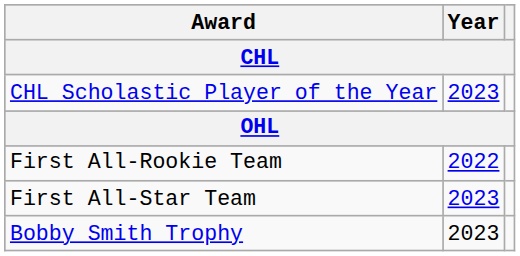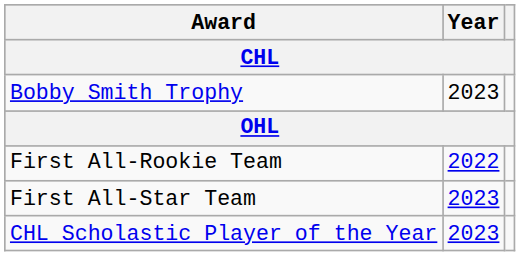 <table class="wikitable">
 <tr>
 <th>Award</th>
 <th>Year</th>
 <th></th>
 </tr>
 <tr>
 <th colspan="3"><a href='#'>CHL</a></th>
 </tr>
 <tr>
-<td><a href='#'>CHL Scholastic Player of the Year</a></td>
-<td><a href='#'>2023</a></td>
+<td><a href='#'>Bobby Smith Trophy</a></td>
+<td>2023</td>
 <td></td>
 </tr>
 <tr>
 <th colspan="3"><a href='#'>OHL</a></th>
 </tr>
 <tr>
 <td>First All-Rookie Team</td>
 <td><a href='#'>2022</a></td>
 <td></td>
 </tr>
 <tr>
 <td>First All-Star Team</td>
 <td><a href='#'>2023</a></td>
 <td></td>
 </tr>
 <tr>
-<td><a href='#'>Bobby Smith Trophy</a></td>
-<td>2023</td>
+<td><a href='#'>CHL Scholastic Player of the Year</a></td>
+<td><a href='#'>2023</a></td>
 <td></td>
 </tr>
 </table>
